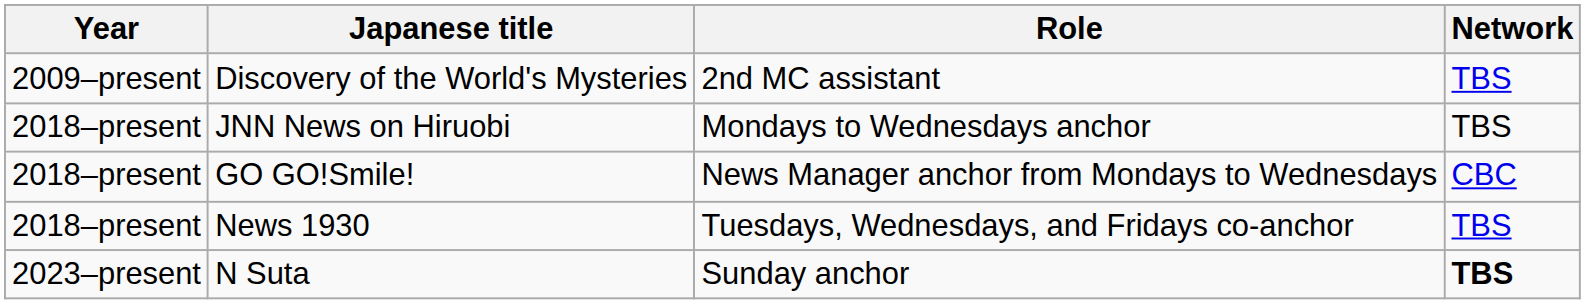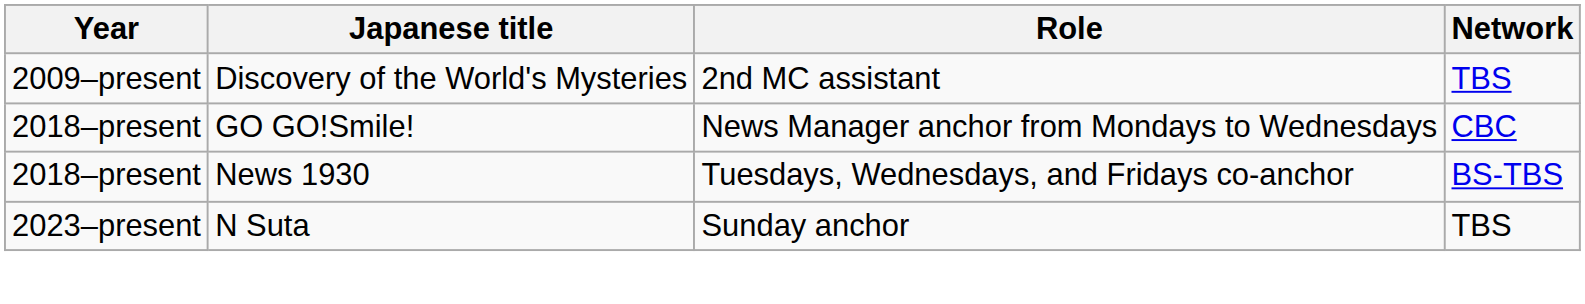 <table class="wikitable">
 <tr>
 <th>Year</th>
 <th>Japanese title</th>
 <th>Role</th>
 <th>Network</th>
 </tr>
 <tr>
 <td>2009–present</td>
 <td>Discovery of the World's Mysteries</td>
 <td>2nd MC assistant</td>
 <td><a href='#'>TBS</a></td>
 </tr>
 <tr>
 <td>2018–present</td>
-<td>JNN News on Hiruobi</td>
-<td>Mondays to Wednesdays anchor</td>
-<td>TBS</td>
-</tr>
-<tr>
-<td>2018–present</td>
 <td>GO GO!Smile!</td>
 <td>News Manager anchor from Mondays to Wednesdays</td>
 <td><a href='#'>CBC</a></td>
 </tr>
 <tr>
 <td>2018–present</td>
 <td>News 1930</td>
 <td>Tuesdays, Wednesdays, and Fridays co-anchor</td>
-<td><a href='#'>TBS</a></td>
+<td><a href='#'>BS-TBS</a></td>
 </tr>
 <tr>
 <td>2023–present</td>
 <td>N Suta</td>
 <td>Sunday anchor</td>
-<td><strong>TBS</strong></td>
+<td>TBS</td>
 </tr>
 </table>
